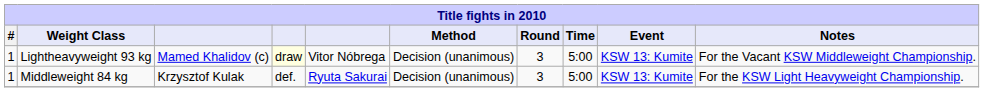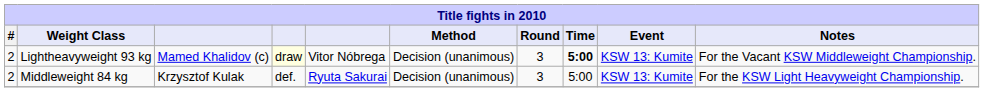 <table class="wikitable" style="font-size: 80%;">
 <tr>
 <th colspan="10" style="background-color: #ccf; color: #000080; text-align: center;"><strong>Title fights in 2010</strong></th>
 </tr>
 <tr>
 <th scope="col">#</th>
 <th colspan="1" style="background-color: #E6E8FA; color: #000000; text-align: center;">Weight Class</th>
 <th colspan="1" style="background-color: #E6E8FA; color: #000000; text-align: center;"></th>
 <th colspan="1" style="background-color: #E6E8FA; color: #000000; text-align: center;"></th>
 <th colspan="1" style="background-color: #E6E8FA; color: #000000; text-align: center;"></th>
 <th colspan="1" style="background-color: #E6E8FA; color: #000000; text-align: center;">Method</th>
 <th colspan="1" style="background-color: #E6E8FA; color: #000000; text-align: center;">Round</th>
 <th colspan="1" style="background-color: #E6E8FA; color: #000000; text-align: center;">Time</th>
 <th colspan="1" style="background-color: #E6E8FA; color: #000000; text-align: center;">Event</th>
 <th colspan="1" style="background-color: #E6E8FA; color: #000000; text-align: center;">Notes</th>
 </tr>
 <tr>
-<td>1</td>
+<td>2</td>
 <td>Lightheavyweight 93 kg</td>
 <td> <a href='#'>Mamed Khalidov</a> (c)</td>
 <td align=center style="background: lightyellow;">draw</td>
 <td> Vitor Nóbrega</td>
 <td>Decision (unanimous)</td>
 <td align=center>3</td>
-<td align=center>5:00</td>
+<td align=center><strong>5:00</strong></td>
 <td><a href='#'>KSW 13: Kumite</a></td>
 <td>For the Vacant <a href='#'>KSW Middleweight Championship</a>.</td>
 </tr>
 <tr>
-<td>1</td>
+<td>2</td>
 <td>Middleweight 84 kg</td>
 <td> Krzysztof Kulak</td>
 <td>def.</td>
 <td> <a href='#'>Ryuta Sakurai</a></td>
 <td>Decision (unanimous)</td>
 <td align=center>3</td>
 <td align=center>5:00</td>
 <td><a href='#'>KSW 13: Kumite</a></td>
 <td>For the <a href='#'>KSW Light Heavyweight Championship</a>.</td>
 </tr>
 <tr>
 </tr>
 </table>
